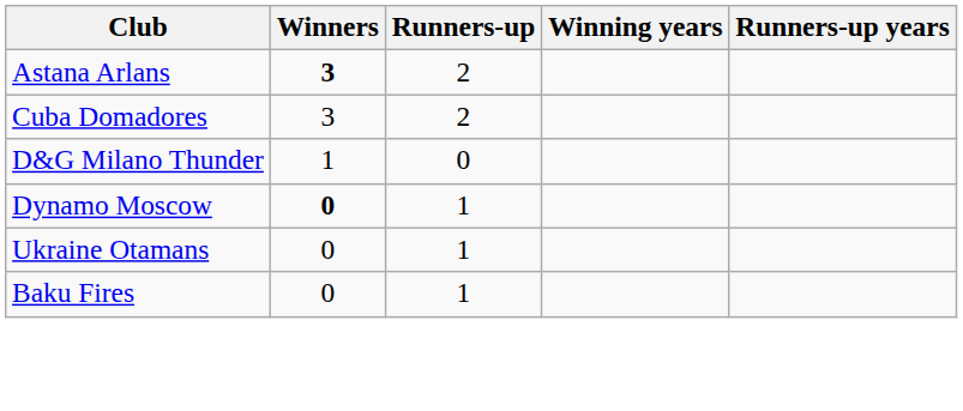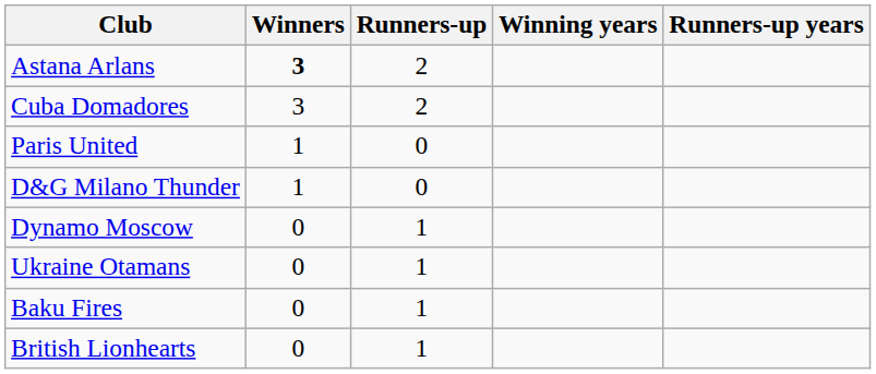 <table class="wikitable sortable">
 <tr>
 <th scope=col>Club</th>
 <th scope=col>Winners</th>
 <th scope=col>Runners-up</th>
 <th scope=col class="unsortable">Winning years</th>
 <th scope=col class="unsortable">Runners-up years</th>
 </tr>
 <tr>
 <td> <a href='#'>Astana Arlans</a></td>
 <td align=center><strong>3</strong></td>
 <td align=center>2</td>
 <td></td>
 <td></td>
 </tr>
 <tr>
 <td> <a href='#'>Cuba Domadores</a></td>
 <td align=center>3</td>
 <td align=center>2</td>
 <td></td>
 <td></td>
 </tr>
 <tr>
+<td> <a href='#'>Paris United</a></td>
+<td align=center>1</td>
+<td align=center>0</td>
+<td></td>
+<td></td>
+</tr>
+<tr>
 <td> <a href='#'>D&G Milano Thunder</a></td>
 <td align=center>1</td>
 <td align=center>0</td>
 <td></td>
 <td></td>
 </tr>
 <tr>
 <td> <a href='#'>Dynamo Moscow</a></td>
-<td align=center><strong>0</strong></td>
+<td align=center>0</td>
 <td align=center>1</td>
 <td></td>
 <td></td>
 </tr>
 <tr>
 <td> <a href='#'>Ukraine Otamans</a></td>
 <td align=center>0</td>
 <td align=center>1</td>
 <td></td>
 <td></td>
 </tr>
 <tr>
 <td> <a href='#'>Baku Fires</a></td>
 <td align=center>0</td>
 <td align=center>1</td>
 <td></td>
 <td></td>
 </tr>
+<tr>
+<td> <a href='#'>British Lionhearts</a></td>
+<td align=center>0</td>
+<td align=center>1</td>
+<td></td>
+<td></td>
+</tr>
 </table>
